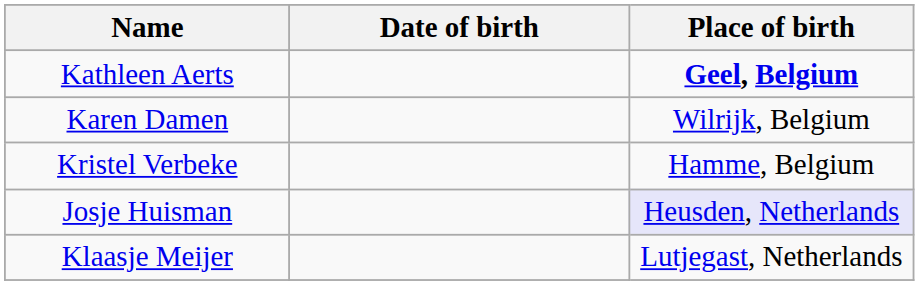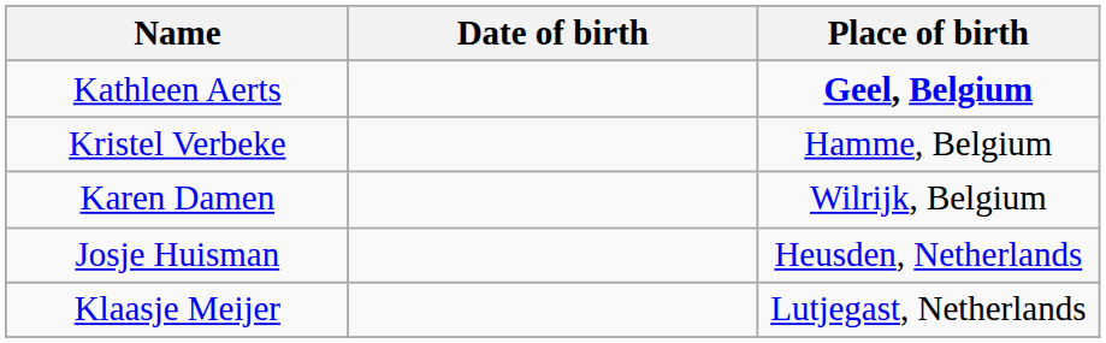 <table class="wikitable" style="text-align:center;">
 <tr>
 <th style="width:150px;">Name</th>
 <th style="width:180px;">Date of birth</th>
 <th style="width:150px;">Place of birth</th>
 </tr>
 <tr>
 <td><a href='#'>Kathleen Aerts</a></td>
 <td></td>
 <td><strong><a href='#'>Geel</a>, <a href='#'>Belgium</a></strong></td>
 </tr>
 <tr>
+<td><a href='#'>Kristel Verbeke</a></td>
+<td></td>
+<td><a href='#'>Hamme</a>, Belgium</td>
+</tr>
+<tr>
 <td><a href='#'>Karen Damen</a></td>
 <td></td>
 <td><a href='#'>Wilrijk</a>, Belgium</td>
 </tr>
 <tr>
-<td><a href='#'>Kristel Verbeke</a></td>
-<td></td>
-<td><a href='#'>Hamme</a>, Belgium</td>
-</tr>
-<tr>
 <td><a href='#'>Josje Huisman</a></td>
 <td></td>
-<td style="background: lavender;"><a href='#'>Heusden</a>, <a href='#'>Netherlands</a></td>
+<td><a href='#'>Heusden</a>, <a href='#'>Netherlands</a></td>
 </tr>
 <tr>
 <td><a href='#'>Klaasje Meijer</a></td>
 <td></td>
 <td><a href='#'>Lutjegast</a>, Netherlands</td>
 </tr>
 </table>
